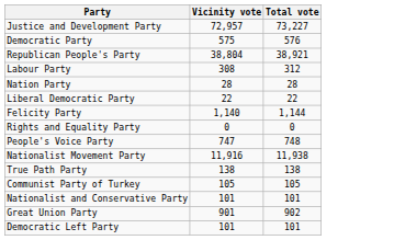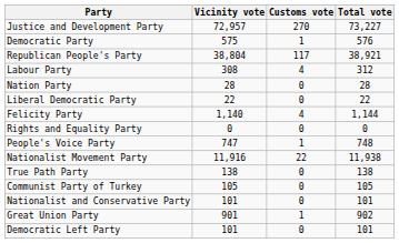 <table class="wikitable sortable">
 <tr>
 <th style="text-align:center;">Party</th>
 <th style="text-align:center;">Vicinity vote</th>
+<th style="text-align:center;">Customs vote</th>
 <th style="text-align:center;">Total vote</th>
 </tr>
 <tr>
 <td>Justice and Development Party</td>
 <td style="text-align:center;">72,957</td>
+<td style="text-align:center;">270</td>
 <td style="text-align:center;">73,227</td>
 </tr>
 <tr>
 <td>Democratic Party</td>
 <td style="text-align:center;">575</td>
+<td style="text-align:center;">1</td>
 <td style="text-align:center;">576</td>
 </tr>
 <tr>
 <td>Republican People's Party</td>
 <td style="text-align:center;">38,804</td>
+<td style="text-align:center;">117</td>
 <td style="text-align:center;">38,921</td>
 </tr>
 <tr>
 <td>Labour Party</td>
 <td style="text-align:center;">308</td>
+<td style="text-align:center;">4</td>
 <td style="text-align:center;">312</td>
 </tr>
 <tr>
 <td>Nation Party</td>
 <td style="text-align:center;">28</td>
+<td style="text-align:center;">0</td>
 <td style="text-align:center;">28</td>
 </tr>
 <tr>
 <td>Liberal Democratic Party</td>
 <td style="text-align:center;">22</td>
+<td style="text-align:center;">0</td>
 <td style="text-align:center;">22</td>
 </tr>
 <tr>
 <td>Felicity Party</td>
 <td style="text-align:center;">1,140</td>
+<td style="text-align:center;">4</td>
 <td style="text-align:center;">1,144</td>
 </tr>
 <tr>
 <td>Rights and Equality Party</td>
 <td style="text-align:center;">0</td>
 <td style="text-align:center;">0</td>
+<td style="text-align:center;">0</td>
 </tr>
 <tr>
 <td>People's Voice Party</td>
 <td style="text-align:center;">747</td>
+<td style="text-align:center;">1</td>
 <td style="text-align:center;">748</td>
 </tr>
 <tr>
 <td>Nationalist Movement Party</td>
 <td style="text-align:center;">11,916</td>
+<td style="text-align:center;">22</td>
 <td style="text-align:center;">11,938</td>
 </tr>
 <tr>
 <td>True Path Party</td>
 <td style="text-align:center;">138</td>
+<td style="text-align:center;">0</td>
 <td style="text-align:center;">138</td>
 </tr>
 <tr>
 <td>Communist Party of Turkey</td>
 <td style="text-align:center;">105</td>
+<td style="text-align:center;">0</td>
 <td style="text-align:center;">105</td>
 </tr>
 <tr>
 <td>Nationalist and Conservative Party</td>
 <td style="text-align:center;">101</td>
+<td style="text-align:center;">0</td>
 <td style="text-align:center;">101</td>
 </tr>
 <tr>
 <td>Great Union Party</td>
 <td style="text-align:center;">901</td>
+<td style="text-align:center;">1</td>
 <td style="text-align:center;">902</td>
 </tr>
 <tr>
 <td>Democratic Left Party</td>
 <td style="text-align:center;">101</td>
+<td style="text-align:center;">0</td>
 <td style="text-align:center;">101</td>
 </tr>
 </table>
